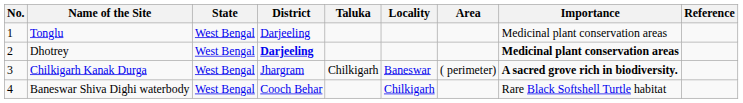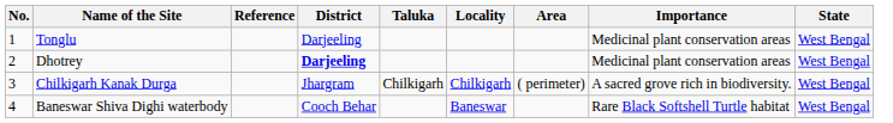 <table class="wikitable sortable">
 <tr>
 <th>No.</th>
 <th>Name of the Site</th>
-<th>State</th>
+<th>Reference</th>
 <th>District</th>
 <th>Taluka</th>
 <th>Locality</th>
 <th>Area</th>
 <th>Importance</th>
-<th>Reference</th>
+<th>State</th>
 </tr>
 <tr>
 <td>1</td>
 <td><a href='#'>Tonglu</a></td>
-<td><a href='#'>West Bengal</a></td>
+<td></td>
 <td><a href='#'>Darjeeling</a></td>
 <td></td>
 <td></td>
 <td></td>
 <td>Medicinal plant conservation areas</td>
-<td></td>
+<td><a href='#'>West Bengal</a></td>
 </tr>
 <tr>
 <td>2</td>
 <td>Dhotrey</td>
-<td><a href='#'>West Bengal</a></td>
+<td></td>
 <td><strong><a href='#'>Darjeeling</a></strong></td>
 <td></td>
 <td></td>
 <td></td>
-<td><strong>Medicinal plant conservation areas</strong></td>
-<td></td>
+<td>Medicinal plant conservation areas</td>
+<td><a href='#'>West Bengal</a></td>
 </tr>
 <tr>
 <td>3</td>
 <td><a href='#'>Chilkigarh Kanak Durga</a></td>
-<td><a href='#'>West Bengal</a></td>
+<td></td>
 <td><a href='#'>Jhargram</a></td>
 <td>Chilkigarh</td>
-<td><a href='#'>Baneswar</a></td>
+<td><a href='#'>Chilkigarh</a></td>
 <td> ( perimeter)</td>
-<td><strong>A sacred grove rich in biodiversity.</strong></td>
-<td></td>
+<td>A sacred grove rich in biodiversity.</td>
+<td><a href='#'>West Bengal</a></td>
 </tr>
 <tr>
 <td>4</td>
 <td>Baneswar Shiva Dighi waterbody</td>
-<td><a href='#'>West Bengal</a></td>
+<td></td>
 <td><a href='#'>Cooch Behar</a></td>
 <td></td>
-<td><a href='#'>Chilkigarh</a></td>
+<td><a href='#'>Baneswar</a></td>
 <td></td>
 <td>Rare <a href='#'>Black Softshell Turtle</a> habitat</td>
-<td></td>
+<td><a href='#'>West Bengal</a></td>
 </tr>
 </table>
